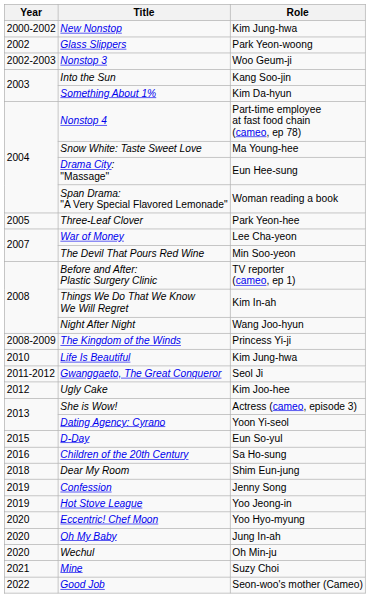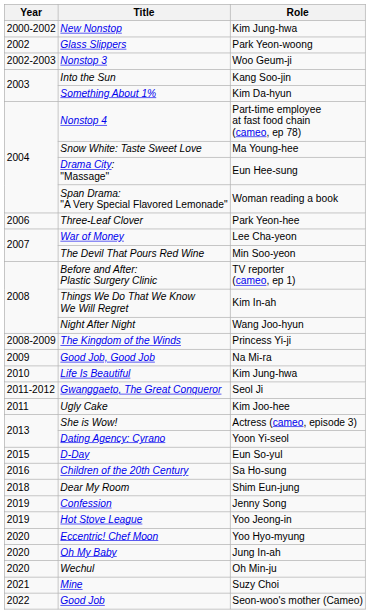 <table class="wikitable">
 <tr>
 <th>Year</th>
 <th>Title</th>
 <th>Role</th>
 </tr>
 <tr>
 <td>2000-2002</td>
 <td><em><a href='#'>New Nonstop</a></em></td>
 <td>Kim Jung-hwa</td>
 </tr>
 <tr>
 <td>2002</td>
 <td><em><a href='#'>Glass Slippers</a></em></td>
 <td>Park Yeon-woong</td>
 </tr>
 <tr>
 <td>2002-2003</td>
 <td><em><a href='#'>Nonstop 3</a></em></td>
 <td>Woo Geum-ji</td>
 </tr>
 <tr>
 <td rowspan=2>2003</td>
 <td><em>Into the Sun</em></td>
 <td>Kang Soo-jin</td>
 </tr>
 <tr>
 <td><em><a href='#'>Something About 1%</a></em></td>
 <td>Kim Da-hyun</td>
 </tr>
 <tr>
 <td rowspan=4>2004</td>
 <td><em><a href='#'>Nonstop 4</a></em></td>
 <td>Part-time employee <br> at fast food chain <br> (<a href='#'>cameo</a>, ep 78)</td>
 </tr>
 <tr>
 <td><em>Snow White: Taste Sweet Love</em></td>
 <td>Ma Young-hee</td>
 </tr>
 <tr>
 <td><em><a href='#'>Drama City</a>:</em><br>"Massage"</td>
 <td>Eun Hee-sung</td>
 </tr>
 <tr>
 <td><em>Span Drama:</em><br>"A Very Special Flavored Lemonade"</td>
 <td>Woman reading a book</td>
 </tr>
 <tr>
-<td>2005</td>
+<td>2006</td>
 <td><em>Three-Leaf Clover</em></td>
 <td>Park Yeon-hee</td>
 </tr>
 <tr>
 <td rowspan=2>2007</td>
 <td><em><a href='#'>War of Money</a></em></td>
 <td>Lee Cha-yeon</td>
 </tr>
 <tr>
 <td><em>The Devil That Pours Red Wine</em></td>
 <td>Min Soo-yeon</td>
 </tr>
 <tr>
 <td rowspan=3>2008</td>
 <td><em>Before and After:<br>Plastic Surgery Clinic</em></td>
 <td>TV reporter <br> (<a href='#'>cameo</a>, ep 1)</td>
 </tr>
 <tr>
 <td><em>Things We Do That We Know <br> We Will Regret</em> </td>
 <td>Kim In-ah</td>
 </tr>
 <tr>
 <td><em>Night After Night</em></td>
 <td>Wang Joo-hyun</td>
 </tr>
 <tr>
 <td>2008-2009</td>
 <td><em><a href='#'>The Kingdom of the Winds</a></em></td>
 <td>Princess Yi-ji</td>
 </tr>
 <tr>
+<td>2009</td>
+<td><em><a href='#'>Good Job, Good Job</a></em></td>
+<td>Na Mi-ra</td>
+</tr>
+<tr>
 <td>2010</td>
 <td><em><a href='#'>Life Is Beautiful</a></em></td>
 <td>Kim Jung-hwa</td>
 </tr>
 <tr>
 <td>2011-2012</td>
 <td><em><a href='#'>Gwanggaeto, The Great Conqueror</a></em></td>
 <td>Seol Ji</td>
 </tr>
 <tr>
-<td>2012</td>
+<td>2011</td>
 <td><em>Ugly Cake</em></td>
 <td>Kim Joo-hee</td>
 </tr>
 <tr>
 <td rowspan=2>2013</td>
 <td><em>She is Wow!</em></td>
 <td>Actress (<a href='#'>cameo</a>, episode 3)</td>
 </tr>
 <tr>
 <td><em><a href='#'>Dating Agency: Cyrano</a></em></td>
 <td>Yoon Yi-seol</td>
 </tr>
 <tr>
 <td>2015</td>
 <td><em><a href='#'>D-Day</a></em></td>
 <td>Eun So-yul</td>
 </tr>
 <tr>
 <td>2016</td>
 <td><em><a href='#'>Children of the 20th Century</a></em></td>
 <td>Sa Ho-sung</td>
 </tr>
 <tr>
 <td>2018</td>
 <td><em>Dear My Room</em></td>
 <td>Shim Eun-jung</td>
 </tr>
 <tr>
 <td>2019</td>
 <td><em><a href='#'>Confession</a></em></td>
 <td>Jenny Song</td>
 </tr>
 <tr>
 <td>2019</td>
 <td><em><a href='#'>Hot Stove League</a></em></td>
 <td>Yoo Jeong-in</td>
 </tr>
 <tr>
 <td>2020</td>
 <td><em><a href='#'>Eccentric! Chef Moon</a></em></td>
 <td>Yoo Hyo-myung</td>
 </tr>
 <tr>
 <td>2020</td>
 <td><em><a href='#'>Oh My Baby</a></em></td>
 <td>Jung In-ah</td>
 </tr>
 <tr>
 <td>2020</td>
 <td><em>Wechul</em></td>
 <td>Oh Min-ju</td>
 </tr>
 <tr>
 <td>2021</td>
 <td><em><a href='#'>Mine</a></em></td>
 <td>Suzy Choi</td>
 </tr>
 <tr>
 <td>2022</td>
 <td><em><a href='#'>Good Job</a></em></td>
 <td>Seon-woo's mother (Cameo)</td>
 </tr>
 </table>
